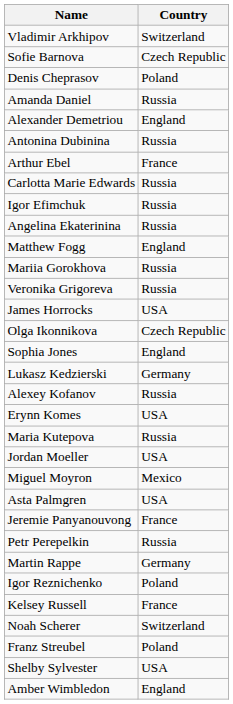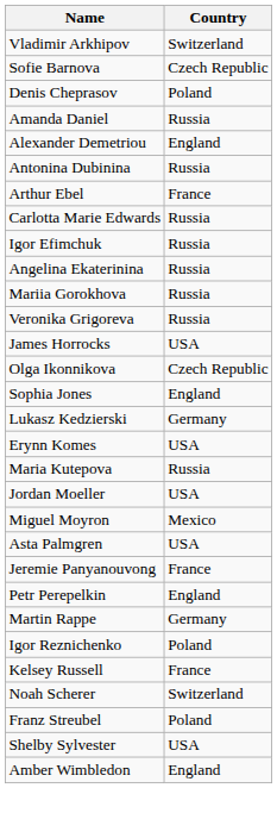 <table class="wikitable">
 <tr>
 <th>Name</th>
 <th>Country</th>
 </tr>
 <tr>
 <td>Vladimir Arkhipov</td>
 <td>Switzerland</td>
 </tr>
 <tr>
 <td>Sofie Barnova</td>
 <td>Czech Republic</td>
 </tr>
 <tr>
 <td>Denis Cheprasov</td>
 <td>Poland</td>
 </tr>
 <tr>
 <td>Amanda Daniel</td>
 <td>Russia</td>
 </tr>
 <tr>
 <td>Alexander Demetriou</td>
 <td>England</td>
 </tr>
 <tr>
 <td>Antonina Dubinina</td>
 <td>Russia</td>
 </tr>
 <tr>
 <td>Arthur Ebel</td>
 <td>France</td>
 </tr>
 <tr>
 <td>Carlotta Marie Edwards</td>
 <td>Russia</td>
 </tr>
 <tr>
 <td>Igor Efimchuk</td>
 <td>Russia</td>
 </tr>
 <tr>
 <td>Angelina Ekaterinina</td>
 <td>Russia</td>
 </tr>
 <tr>
-<td>Matthew Fogg</td>
-<td>England</td>
-</tr>
-<tr>
 <td>Mariia Gorokhova</td>
 <td>Russia</td>
 </tr>
 <tr>
 <td>Veronika Grigoreva</td>
 <td>Russia</td>
 </tr>
 <tr>
 <td>James Horrocks</td>
 <td>USA</td>
 </tr>
 <tr>
 <td>Olga Ikonnikova</td>
 <td>Czech Republic</td>
 </tr>
 <tr>
 <td>Sophia Jones</td>
 <td>England</td>
 </tr>
 <tr>
 <td>Lukasz Kedzierski</td>
 <td>Germany</td>
-</tr>
-<tr>
-<td>Alexey Kofanov</td>
-<td>Russia</td>
 </tr>
 <tr>
 <td>Erynn Komes</td>
 <td>USA</td>
 </tr>
 <tr>
 <td>Maria Kutepova</td>
 <td>Russia</td>
 </tr>
 <tr>
 <td>Jordan Moeller</td>
 <td>USA</td>
 </tr>
 <tr>
 <td>Miguel Moyron</td>
 <td>Mexico</td>
 </tr>
 <tr>
 <td>Asta Palmgren</td>
 <td>USA</td>
 </tr>
 <tr>
 <td>Jeremie Panyanouvong</td>
 <td>France</td>
 </tr>
 <tr>
 <td>Petr Perepelkin</td>
-<td>Russia</td>
+<td>England</td>
 </tr>
 <tr>
 <td>Martin Rappe</td>
 <td>Germany</td>
 </tr>
 <tr>
 <td>Igor Reznichenko</td>
 <td>Poland</td>
 </tr>
 <tr>
 <td>Kelsey Russell</td>
 <td>France</td>
 </tr>
 <tr>
 <td>Noah Scherer</td>
 <td>Switzerland</td>
 </tr>
 <tr>
 <td>Franz Streubel</td>
 <td>Poland</td>
 </tr>
 <tr>
 <td>Shelby Sylvester</td>
 <td>USA</td>
 </tr>
 <tr>
 <td>Amber Wimbledon</td>
 <td>England</td>
 </tr>
 </table>
